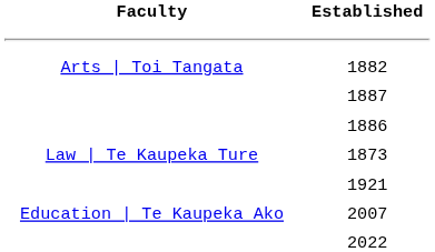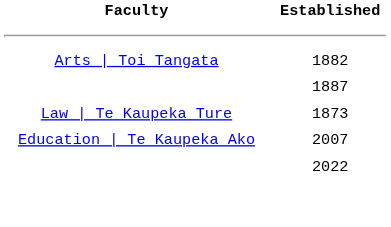 <table class="toccolours" style="float:right; margin-left:1em; font-size:90%; line-height:1.4em; width:300px;">
 <tr style="text-align:center;">
 <td><strong>Faculty</strong></td>
 <td><strong>Established</strong></td>
 </tr>
 <tr>
 <td colspan="2"><hr></td>
 </tr>
 <tr style="text-align:center;">
 <td><a href='#'>Arts | Toi Tangata</a></td>
 <td>1882</td>
 </tr>
 <tr style="text-align:center;">
 <td></td>
 <td>1887</td>
 </tr>
 <tr style="text-align:center;">
-<td></td>
-<td>1886</td>
-</tr>
-<tr style="text-align:center;">
 <td><a href='#'>Law | Te Kaupeka Ture</a></td>
 <td>1873</td>
-</tr>
-<tr style="text-align:center;">
-<td></td>
-<td>1921</td>
 </tr>
 <tr style="text-align:center;">
 <td><a href='#'>Education | Te Kaupeka Ako</a></td>
 <td>2007</td>
 </tr>
 <tr style="text-align:center;">
 <td></td>
 <td>2022</td>
 </tr>
 </table>
